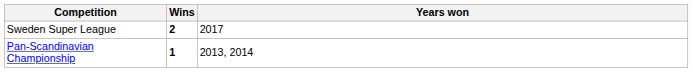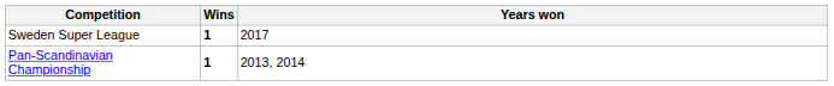 <table class="wikitable" style="text-align: left;">
 <tr>
 <th width=235>Competition</th>
 <th width=20>Wins</th>
 <th width=725>Years won</th>
 </tr>
 <tr style="background:#FFFFFF;">
 <td>Sweden Super League</td>
-<td><strong>2</strong></td>
+<td><strong>1</strong></td>
 <td>2017</td>
 </tr>
 <tr style="background:#FFFFFF;">
 <td><a href='#'>Pan-Scandinavian Championship</a></td>
 <td><strong>1</strong></td>
 <td>2013, 2014</td>
 </tr>
 </table>
